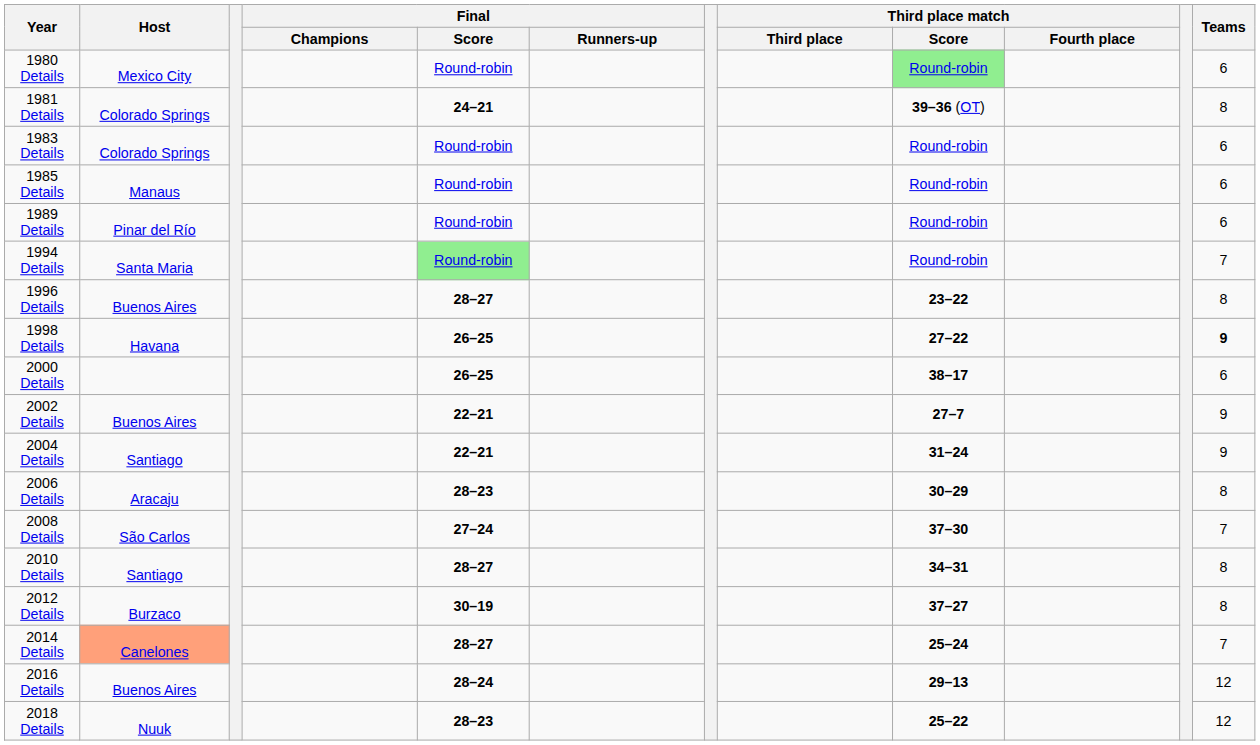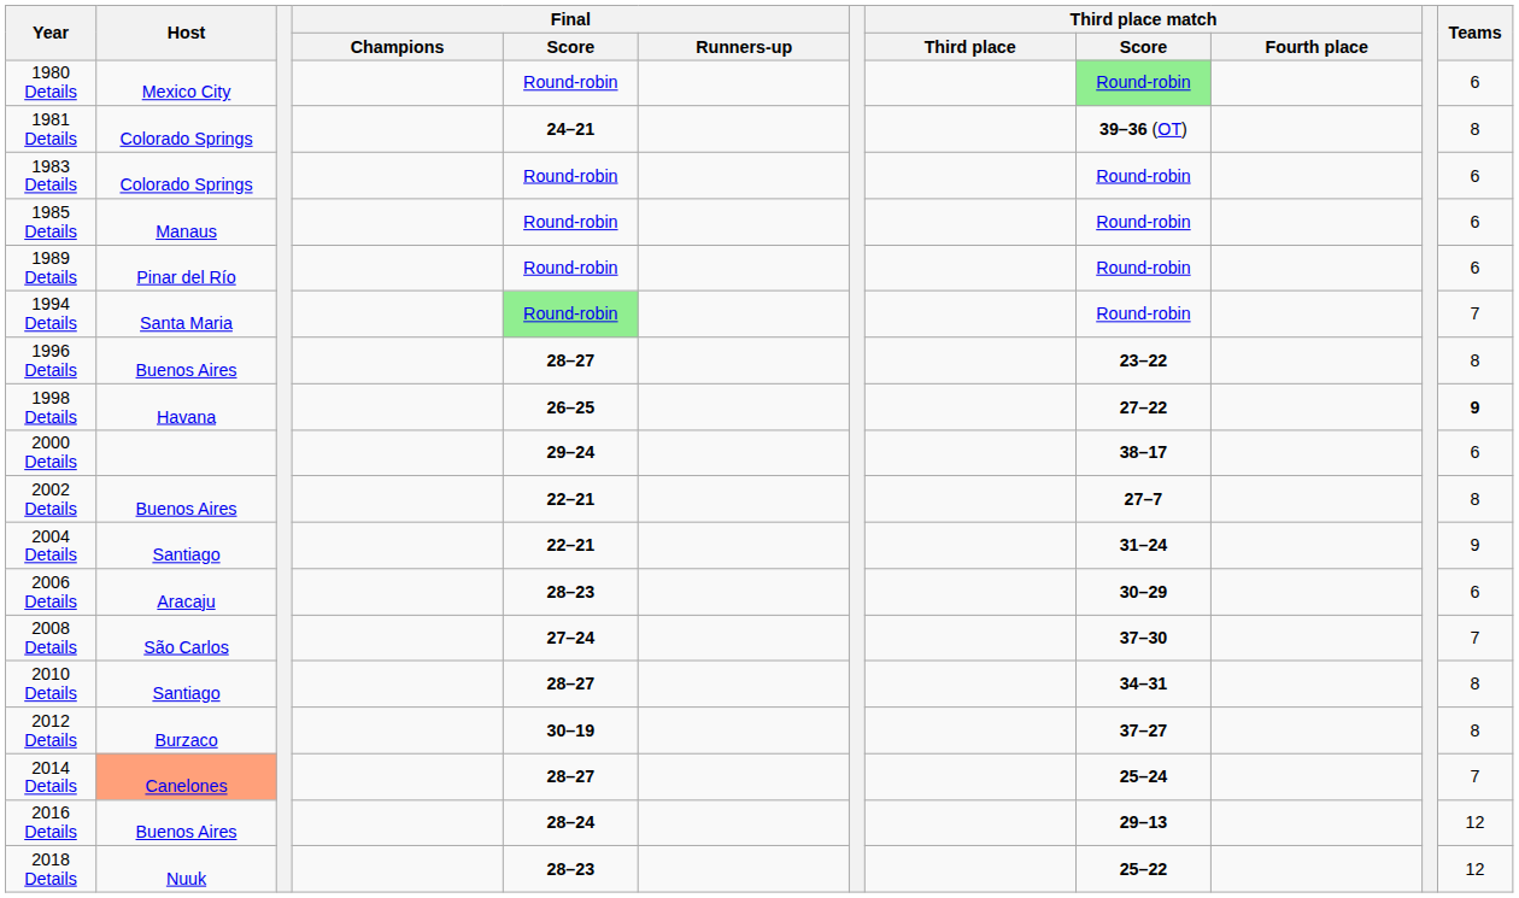 <table class="wikitable" style="font-size:90%; width: 100%; text-align: center;">
 <tr>
 <th rowspan=2 width=6%>Year</th>
 <th rowspan=2 width=12%>Host</th>
 <th width=1% rowspan=20 bgcolor=ffffff></th>
 <th colspan=3>Final</th>
 <th width=1% rowspan=20 bgcolor=ffffff></th>
 <th colspan=3>Third place match</th>
 <th width=1% rowspan=20 bgcolor=#ffffff></th>
 <th rowspan=2 width=5%>Teams</th>
 </tr>
 <tr>
 <th width=14%>Champions</th>
 <th width=9%>Score</th>
 <th width=14%>Runners-up</th>
 <th width=14%>Third place</th>
 <th width=9%>Score</th>
 <th width=14%>Fourth place</th>
 </tr>
 <tr>
 <td>1980<br><a href='#'>Details</a></td>
 <td><br><a href='#'>Mexico City</a></td>
 <td><strong></strong></td>
 <td><a href='#'>Round-robin</a></td>
 <td></td>
 <td></td>
 <td style="background: lightgreen;"><a href='#'>Round-robin</a></td>
 <td></td>
 <td>6</td>
 </tr>
 <tr>
 <td>1981<br><a href='#'>Details</a></td>
 <td><br><a href='#'>Colorado Springs</a></td>
 <td><strong></strong></td>
 <td><strong>24–21</strong></td>
 <td></td>
 <td></td>
 <td><strong>39–36</strong> (<a href='#'>OT</a>)</td>
 <td></td>
 <td>8</td>
 </tr>
 <tr>
 <td>1983<br><a href='#'>Details</a></td>
 <td><br><a href='#'>Colorado Springs</a></td>
 <td><strong></strong></td>
 <td><a href='#'>Round-robin</a></td>
 <td></td>
 <td></td>
 <td><a href='#'>Round-robin</a></td>
 <td></td>
 <td>6</td>
 </tr>
 <tr>
 <td>1985<br><a href='#'>Details</a></td>
 <td><br><a href='#'>Manaus</a></td>
 <td><strong></strong></td>
 <td><a href='#'>Round-robin</a></td>
 <td></td>
 <td></td>
 <td><a href='#'>Round-robin</a></td>
 <td></td>
 <td>6</td>
 </tr>
 <tr>
 <td>1989<br><a href='#'>Details</a></td>
 <td><br><a href='#'>Pinar del Río</a></td>
 <td><strong></strong></td>
 <td><a href='#'>Round-robin</a></td>
 <td></td>
 <td></td>
 <td><a href='#'>Round-robin</a></td>
 <td></td>
 <td>6</td>
 </tr>
 <tr>
 <td>1994<br><a href='#'>Details</a></td>
 <td><br><a href='#'>Santa Maria</a></td>
 <td><strong></strong></td>
 <td style="background: lightgreen;"><a href='#'>Round-robin</a></td>
 <td></td>
 <td></td>
 <td><a href='#'>Round-robin</a></td>
 <td></td>
 <td>7</td>
 </tr>
 <tr>
 <td>1996<br><a href='#'>Details</a></td>
 <td><br><a href='#'>Buenos Aires</a></td>
 <td><strong></strong></td>
 <td><strong>28–27</strong></td>
 <td></td>
 <td></td>
 <td><strong>23–22</strong></td>
 <td></td>
 <td>8</td>
 </tr>
 <tr>
 <td>1998<br><a href='#'>Details</a></td>
 <td><br><a href='#'>Havana</a></td>
 <td><strong></strong></td>
 <td><strong>26–25</strong></td>
 <td></td>
 <td></td>
 <td><strong>27–22</strong></td>
 <td></td>
 <td><strong>9</strong></td>
 </tr>
 <tr>
 <td>2000<br><a href='#'>Details</a></td>
 <td><br></td>
 <td><strong></strong></td>
-<td><strong>26–25</strong></td>
+<td><strong>29–24</strong></td>
 <td></td>
 <td></td>
 <td><strong>38–17</strong></td>
 <td></td>
 <td>6</td>
 </tr>
 <tr>
 <td>2002<br><a href='#'>Details</a></td>
 <td><br><a href='#'>Buenos Aires</a></td>
 <td><strong></strong></td>
 <td><strong>22–21</strong></td>
 <td></td>
 <td></td>
 <td><strong>27–7</strong></td>
 <td></td>
-<td>9</td>
+<td>8</td>
 </tr>
 <tr>
 <td>2004<br><a href='#'>Details</a></td>
 <td><br><a href='#'>Santiago</a></td>
 <td><strong></strong></td>
 <td><strong>22–21</strong></td>
 <td></td>
 <td></td>
 <td><strong>31–24</strong></td>
 <td></td>
 <td>9</td>
 </tr>
 <tr>
 <td>2006<br><a href='#'>Details</a></td>
 <td><br><a href='#'>Aracaju</a></td>
 <td><strong></strong></td>
 <td><strong>28–23</strong></td>
 <td></td>
 <td></td>
 <td><strong>30–29</strong></td>
 <td></td>
-<td>8</td>
+<td>6</td>
 </tr>
 <tr>
 <td>2008<br><a href='#'>Details</a></td>
 <td><br><a href='#'>São Carlos</a></td>
 <td><strong></strong></td>
 <td><strong>27–24</strong></td>
 <td></td>
 <td></td>
 <td><strong>37–30</strong></td>
 <td></td>
 <td>7</td>
 </tr>
 <tr>
 <td>2010<br><a href='#'>Details</a></td>
 <td><br><a href='#'>Santiago</a></td>
 <td><strong></strong></td>
 <td><strong>28–27</strong></td>
 <td></td>
 <td></td>
 <td><strong>34–31</strong></td>
 <td></td>
 <td>8</td>
 </tr>
 <tr>
 <td>2012<br><a href='#'>Details</a></td>
 <td><br><a href='#'>Burzaco</a></td>
 <td><strong></strong></td>
 <td><strong>30–19</strong></td>
 <td></td>
 <td></td>
 <td><strong>37–27</strong></td>
 <td></td>
 <td>8</td>
 </tr>
 <tr>
 <td>2014<br><a href='#'>Details</a></td>
 <td style="background: lightsalmon;"><br><a href='#'>Canelones</a></td>
 <td><strong></strong></td>
 <td><strong>28–27</strong></td>
 <td></td>
 <td></td>
 <td><strong>25–24</strong></td>
 <td></td>
 <td>7</td>
 </tr>
 <tr>
 <td>2016<br><a href='#'>Details</a></td>
 <td><br><a href='#'>Buenos Aires</a></td>
 <td><strong></strong></td>
 <td><strong>28–24</strong></td>
 <td></td>
 <td></td>
 <td><strong>29–13</strong></td>
 <td></td>
 <td>12</td>
 </tr>
 <tr>
 <td>2018<br><a href='#'>Details</a></td>
 <td><br><a href='#'>Nuuk</a></td>
 <td><strong></strong></td>
 <td><strong>28–23</strong></td>
 <td></td>
 <td></td>
 <td><strong>25–22</strong></td>
 <td></td>
 <td>12</td>
 </tr>
 </table>
